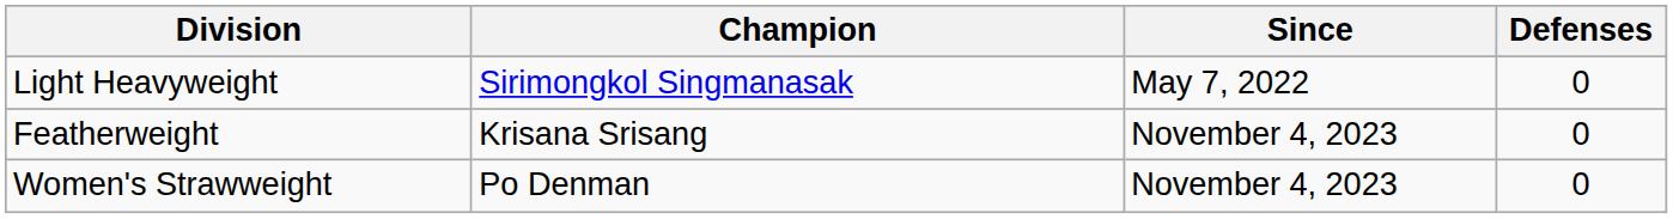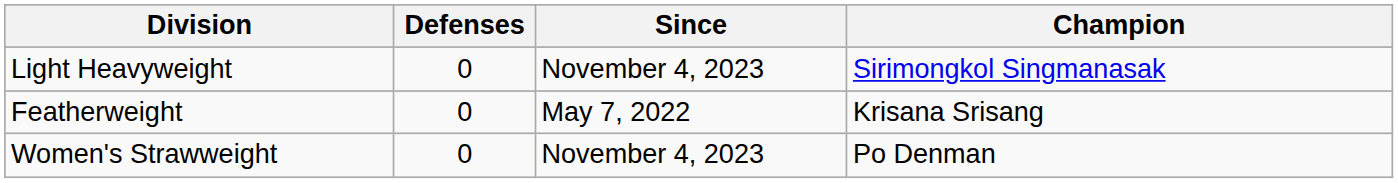 <table id="BKFC_Thailand_Champions" class="wikitable" width="65%">
 <tr>
 <th width="25%">Division</th>
+<th width="5%">Defenses</th>
+<th width="20%">Since</th>
 <th width="35%">Champion</th>
-<th width="20%">Since</th>
-<th width="5%">Defenses</th>
 </tr>
 <tr>
 <td>Light Heavyweight</td>
+<td style="text-align:center;">0</td>
+<td>November 4, 2023</td>
 <td> <a href='#'>Sirimongkol Singmanasak</a></td>
-<td>May 7, 2022</td>
-<td style="text-align:center;">0</td>
 </tr>
 <tr>
 <td>Featherweight</td>
+<td style="text-align:center;">0</td>
+<td>May 7, 2022</td>
 <td> Krisana Srisang</td>
-<td>November 4, 2023</td>
-<td style="text-align:center;">0</td>
 </tr>
 <tr>
 <td>Women's Strawweight</td>
+<td style="text-align:center;">0</td>
+<td>November 4, 2023</td>
 <td> Po Denman</td>
-<td>November 4, 2023</td>
-<td style="text-align:center;">0</td>
 </tr>
 </table>
